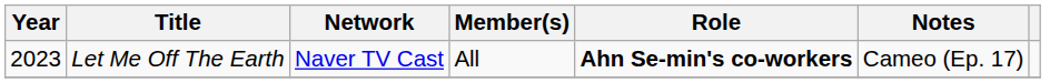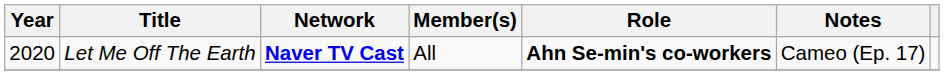 <table class="wikitable sortable">
 <tr>
 <th>Year</th>
 <th>Title</th>
 <th>Network</th>
 <th scope="col" class="unsortable">Member(s)</th>
 <th scope="col" class="unsortable">Role</th>
 <th scope="col" class="unsortable">Notes</th>
 <th scope="col" class="unsortable"></th>
 </tr>
 <tr>
-<td>2023</td>
+<td>2020</td>
 <td><em>Let Me Off The Earth</em></td>
-<td><a href='#'>Naver TV Cast</a></td>
+<td><strong><a href='#'>Naver TV Cast</a></strong></td>
 <td>All</td>
 <td><strong>Ahn Se-min's co-workers</strong></td>
 <td>Cameo (Ep. 17)</td>
 <td style="text-align:center;"></td>
 </tr>
 <tr>
 </tr>
 </table>
